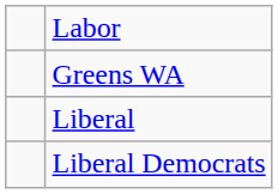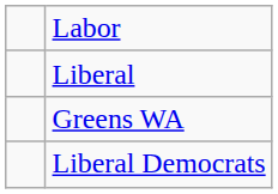 <table class="wikitable">
 <tr>
 <td width=15 > </td>
 <td><a href='#'>Labor</a></td>
 </tr>
 <tr>
 <td width=15 > </td>
-<td><a href='#'>Greens WA</a></td>
+<td><a href='#'>Liberal</a></td>
 </tr>
 <tr>
 <td width=15 > </td>
-<td><a href='#'>Liberal</a></td>
+<td><a href='#'>Greens WA</a></td>
 </tr>
 <tr>
 <td width=15 > </td>
 <td><a href='#'>Liberal Democrats</a></td>
 </tr>
 </table>
